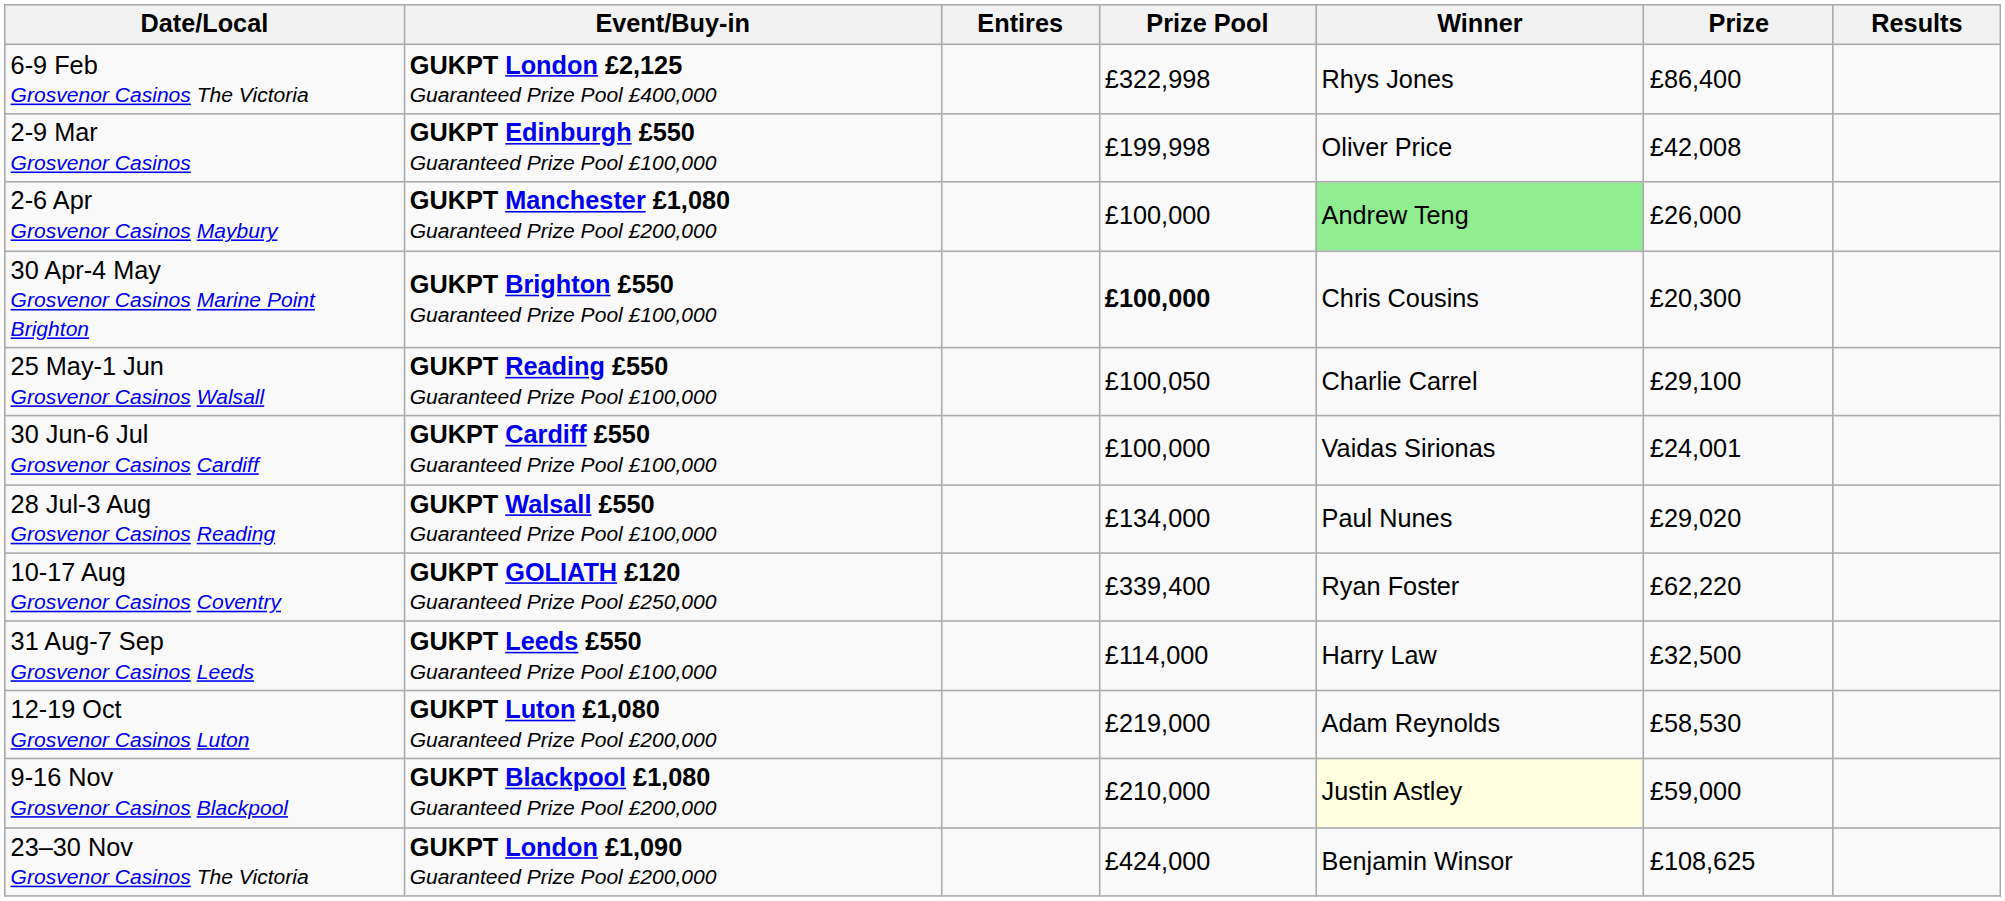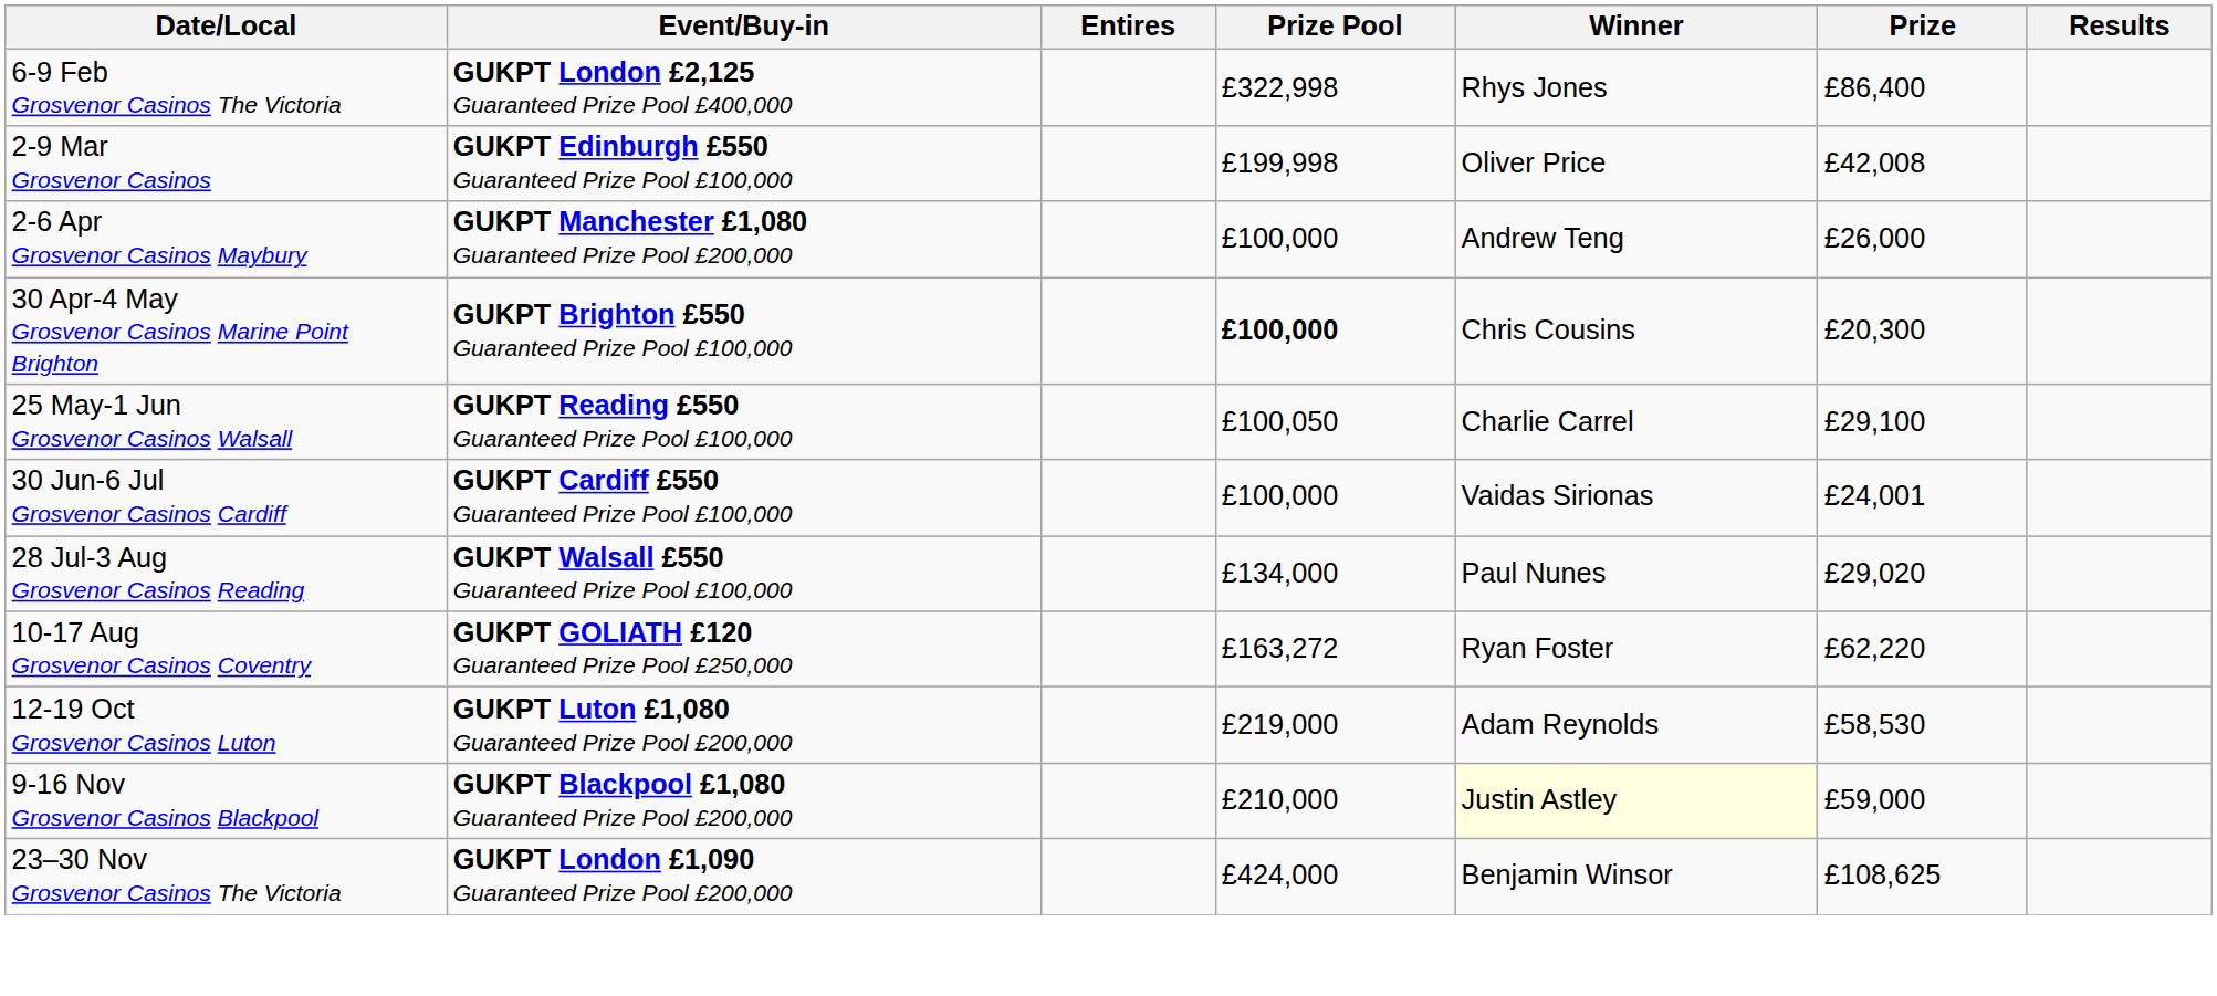 <table class="wikitable" width="100%">
 <tr>
 <th width="20%">Date/Local</th>
 <th !width="15%">Event/Buy-in</th>
 <th !width="10%">Entires</th>
 <th !width="10%">Prize Pool</th>
 <th !width="25%">Winner</th>
 <th !width="10%">Prize</th>
 <th !width="10%">Results</th>
 </tr>
 <tr>
 <td>6-9 Feb<br><small><em><a href='#'>Grosvenor Casinos</a> The Victoria</em></small></td>
 <td> <strong>GUKPT <a href='#'>London</a> £2,125</strong><br><small><em>Guaranteed Prize Pool £400,000</em></small></td>
 <td></td>
 <td>£322,998</td>
 <td> Rhys Jones</td>
 <td>£86,400</td>
 <td></td>
 </tr>
 <tr>
 <td>2-9 Mar<br><small><em><a href='#'>Grosvenor Casinos</a></em></small></td>
 <td> <strong>GUKPT <a href='#'>Edinburgh</a> £550</strong><br><small><em>Guaranteed Prize Pool £100,000</em></small></td>
 <td></td>
 <td>£199,998</td>
 <td> Oliver Price</td>
 <td>£42,008</td>
 <td></td>
 </tr>
 <tr>
 <td>2-6 Apr<br><small><em><a href='#'>Grosvenor Casinos</a> <a href='#'>Maybury</a></em></small></td>
 <td> <strong>GUKPT <a href='#'>Manchester</a> £1,080</strong><br><small><em>Guaranteed Prize Pool £200,000</em></small></td>
 <td></td>
 <td>£100,000</td>
-<td style="background: lightgreen;"> Andrew Teng</td>
+<td> Andrew Teng</td>
 <td>£26,000</td>
 <td></td>
 </tr>
 <tr>
 <td>30 Apr-4 May<br><small><em><a href='#'>Grosvenor Casinos</a> <a href='#'>Marine Point</a> <a href='#'>Brighton</a></em></small></td>
 <td> <strong>GUKPT <a href='#'>Brighton</a> £550</strong><br><small><em>Guaranteed Prize Pool £100,000</em></small></td>
 <td></td>
 <td><strong>£100,000</strong></td>
 <td> Chris Cousins</td>
 <td>£20,300</td>
 <td></td>
 </tr>
 <tr>
 <td>25 May-1 Jun<br><small><em><a href='#'>Grosvenor Casinos</a> <a href='#'>Walsall</a></em></small></td>
 <td> <strong>GUKPT <a href='#'>Reading</a> £550</strong><br><small><em>Guaranteed Prize Pool £100,000</em></small></td>
 <td></td>
 <td>£100,050</td>
 <td> Charlie Carrel</td>
 <td>£29,100</td>
 <td></td>
 </tr>
 <tr>
 <td>30 Jun-6 Jul<br><small><em><a href='#'>Grosvenor Casinos</a> <a href='#'>Cardiff</a></em></small></td>
 <td> <strong>GUKPT <a href='#'>Cardiff</a> £550</strong><br><small><em>Guaranteed Prize Pool £100,000</em></small></td>
 <td></td>
 <td>£100,000</td>
 <td> Vaidas Sirionas</td>
 <td>£24,001</td>
 <td></td>
 </tr>
 <tr>
 <td>28 Jul-3 Aug<br><small><em><a href='#'>Grosvenor Casinos</a> <a href='#'>Reading</a></em></small></td>
 <td> <strong>GUKPT <a href='#'>Walsall</a> £550</strong><br><small><em>Guaranteed Prize Pool £100,000</em></small></td>
 <td></td>
 <td>£134,000</td>
 <td> Paul Nunes</td>
 <td>£29,020</td>
 <td></td>
 </tr>
 <tr>
 <td>10-17 Aug<br><small><em><a href='#'>Grosvenor Casinos</a> <a href='#'>Coventry</a></em></small></td>
 <td> <strong>GUKPT <a href='#'>GOLIATH</a> £120</strong><br><small><em>Guaranteed Prize Pool £250,000</em></small></td>
 <td></td>
-<td>£339,400</td>
+<td>£163,272</td>
 <td> Ryan Foster</td>
 <td>£62,220</td>
-<td></td>
-</tr>
-<tr>
-<td>31 Aug-7 Sep<br><small><em><a href='#'>Grosvenor Casinos</a> <a href='#'>Leeds</a></em></small></td>
-<td> <strong>GUKPT <a href='#'>Leeds</a> £550</strong><br><small><em>Guaranteed Prize Pool £100,000</em></small></td>
-<td></td>
-<td>£114,000</td>
-<td> Harry Law</td>
-<td>£32,500</td>
 <td></td>
 </tr>
 <tr>
 <td>12-19 Oct<br><small><em><a href='#'>Grosvenor Casinos</a> <a href='#'>Luton</a></em></small></td>
 <td> <strong>GUKPT <a href='#'>Luton</a> £1,080</strong><br><small><em>Guaranteed Prize Pool £200,000</em></small></td>
 <td></td>
 <td>£219,000</td>
 <td> Adam Reynolds</td>
 <td>£58,530</td>
 <td></td>
 </tr>
 <tr>
 <td>9-16 Nov<br><small><em><a href='#'>Grosvenor Casinos</a> <a href='#'>Blackpool</a></em></small></td>
 <td> <strong>GUKPT <a href='#'>Blackpool</a> £1,080</strong><br><small><em>Guaranteed Prize Pool £200,000</em></small></td>
 <td></td>
 <td>£210,000</td>
 <td style="background: lightyellow;"> Justin Astley</td>
 <td>£59,000</td>
 <td></td>
 </tr>
 <tr>
 <td>23–30 Nov<br><small><em><a href='#'>Grosvenor Casinos</a> The Victoria</em></small></td>
 <td> <strong>GUKPT <a href='#'>London</a> £1,090</strong><br><small><em>Guaranteed Prize Pool £200,000</em></small></td>
 <td></td>
 <td>£424,000</td>
 <td> Benjamin Winsor</td>
 <td>£108,625</td>
 <td></td>
 </tr>
 </table>
